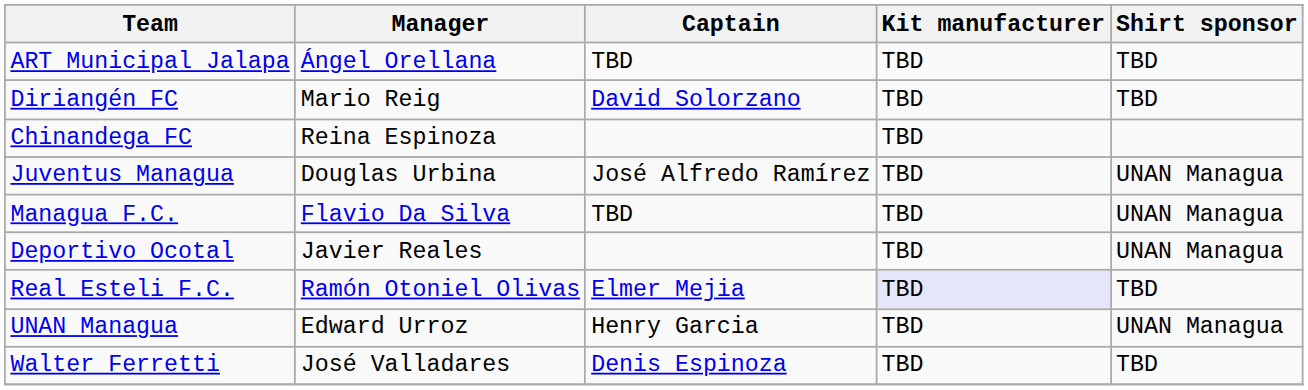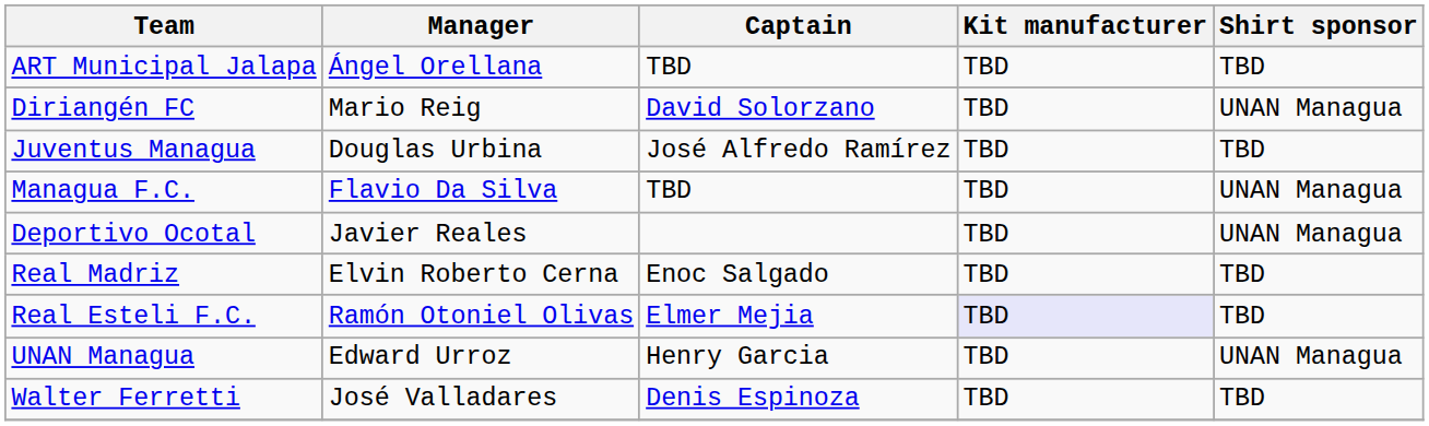 <table class="wikitable sortable">
 <tr>
 <th>Team</th>
 <th>Manager</th>
 <th>Captain</th>
 <th>Kit manufacturer</th>
 <th>Shirt sponsor</th>
 </tr>
 <tr>
 <td><a href='#'>ART Municipal Jalapa</a></td>
 <td> <a href='#'>Ángel Orellana</a></td>
 <td>TBD</td>
 <td>TBD</td>
 <td>TBD</td>
 </tr>
 <tr>
 <td><a href='#'>Diriangén FC</a></td>
 <td> Mario Reig</td>
 <td> <a href='#'>David Solorzano</a></td>
 <td>TBD</td>
-<td>TBD</td>
-</tr>
-<tr>
-<td><a href='#'>Chinandega FC</a></td>
-<td> Reina Espinoza</td>
-<td></td>
-<td>TBD</td>
-<td></td>
+<td>UNAN Managua</td>
 </tr>
 <tr>
 <td><a href='#'>Juventus Managua</a></td>
 <td> Douglas Urbina</td>
 <td> José Alfredo Ramírez</td>
 <td>TBD</td>
-<td>UNAN Managua</td>
+<td>TBD</td>
 </tr>
 <tr>
 <td><a href='#'>Managua F.C.</a></td>
 <td> <a href='#'>Flavio Da Silva</a></td>
 <td>TBD</td>
 <td>TBD</td>
 <td>UNAN Managua</td>
 </tr>
 <tr>
 <td><a href='#'>Deportivo Ocotal</a></td>
 <td> Javier Reales</td>
 <td></td>
 <td>TBD</td>
 <td>UNAN Managua</td>
+</tr>
+<tr>
+<td><a href='#'>Real Madriz</a></td>
+<td> Elvin Roberto Cerna</td>
+<td> Enoc Salgado</td>
+<td>TBD</td>
+<td>TBD</td>
 </tr>
 <tr>
 <td><a href='#'>Real Esteli F.C.</a></td>
 <td> <a href='#'>Ramón Otoniel Olivas</a></td>
 <td>  <a href='#'>Elmer Mejia</a></td>
 <td style="background: lavender;">TBD</td>
 <td>TBD</td>
 </tr>
 <tr>
 <td><a href='#'>UNAN Managua</a></td>
 <td> Edward Urroz</td>
 <td> Henry Garcia</td>
 <td>TBD</td>
 <td>UNAN Managua</td>
 </tr>
 <tr>
 <td><a href='#'>Walter Ferretti</a></td>
 <td> José Valladares</td>
 <td> <a href='#'>Denis Espinoza</a></td>
 <td>TBD</td>
 <td>TBD</td>
 </tr>
 <tr>
 </tr>
 </table>
